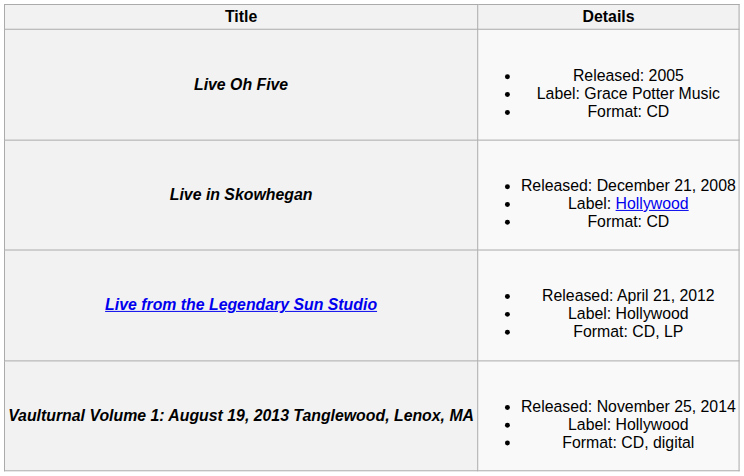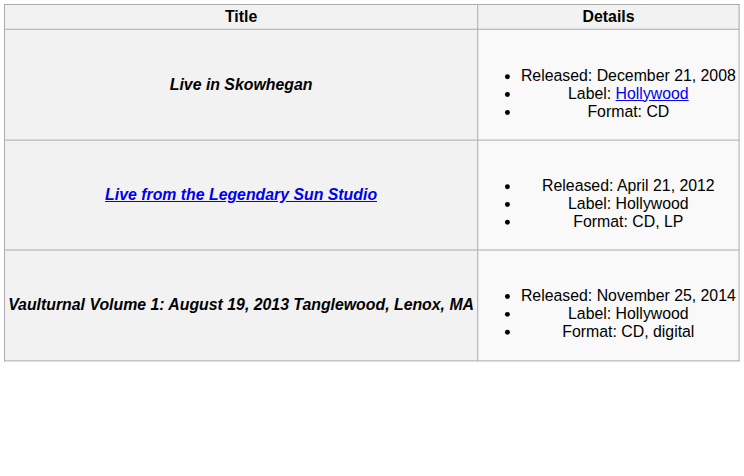 <table class="wikitable plainrowheaders" style="text-align:center;">
 <tr>
 <th scope="col">Title</th>
 <th scope="col">Details</th>
-</tr>
-<tr>
-<th scope="row"><em>Live Oh Five</em></th>
-<td><br><ul><li>Released: 2005</li><li>Label: Grace Potter Music</li><li>Format: CD</li></ul></td>
 </tr>
 <tr>
 <th scope="row"><em>Live in Skowhegan</em></th>
 <td><br><ul><li>Released: December 21, 2008</li><li>Label: <a href='#'>Hollywood</a></li><li>Format: CD</li></ul></td>
 </tr>
 <tr>
 <th scope="row"><em><a href='#'>Live from the Legendary Sun Studio</a></em></th>
 <td><br><ul><li>Released: April 21, 2012</li><li>Label: Hollywood</li><li>Format: CD, LP</li></ul></td>
 </tr>
 <tr>
 <th scope="row"><em>Vaulturnal Volume 1: August 19, 2013 Tanglewood, Lenox, MA</em></th>
 <td><br><ul><li>Released: November 25, 2014</li><li>Label: Hollywood</li><li>Format: CD, digital</li></ul></td>
 </tr>
 </table>
